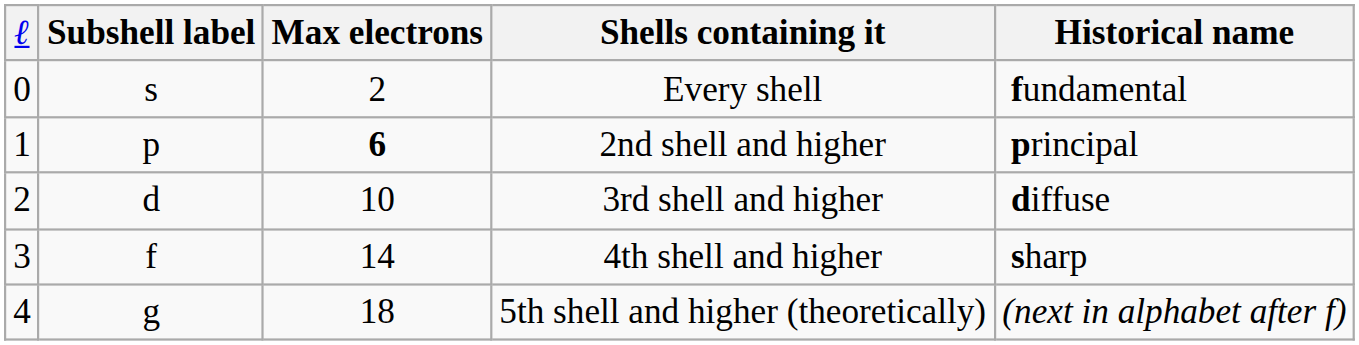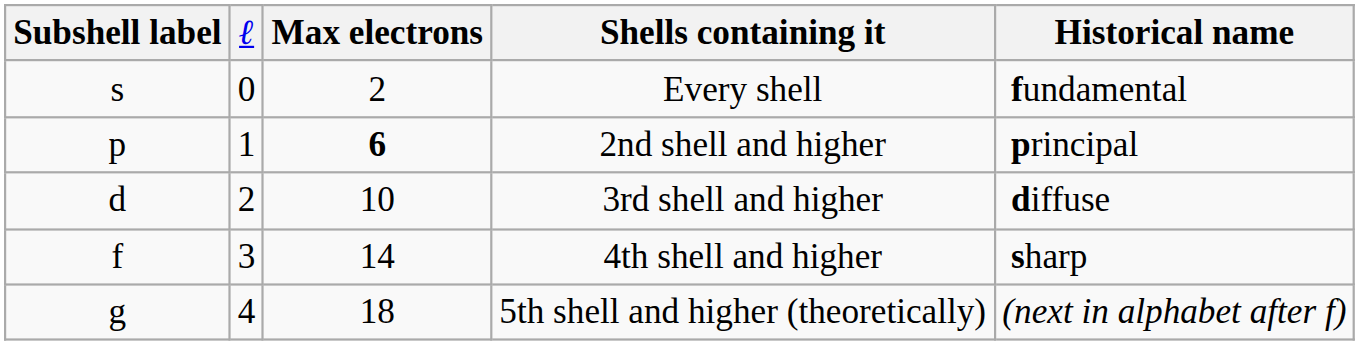 <table class="wikitable" style="text-align:center">
 <tr>
+<th>Subshell label</th>
 <th><a href='#'><em>ℓ</em></a></th>
-<th>Subshell label</th>
 <th>Max electrons</th>
 <th>Shells containing it</th>
 <th>Historical name</th>
 </tr>
 <tr>
+<td>s</td>
 <td>0</td>
-<td>s</td>
 <td>2</td>
 <td>Every shell</td>
 <td align="left"> <strong>f</strong>undamental</td>
 </tr>
 <tr>
+<td>p</td>
 <td>1</td>
-<td>p</td>
 <td><strong>6</strong></td>
 <td>2nd shell and higher</td>
 <td align="left"> <strong>p</strong>rincipal</td>
 </tr>
 <tr>
+<td>d</td>
 <td>2</td>
-<td>d</td>
 <td>10</td>
 <td>3rd shell and higher</td>
 <td align="left"> <strong>d</strong>iffuse</td>
 </tr>
 <tr>
+<td>f</td>
 <td>3</td>
-<td>f</td>
 <td>14</td>
 <td>4th shell and higher</td>
 <td align="left"> <strong>s</strong>harp</td>
 </tr>
 <tr>
+<td>g</td>
 <td>4</td>
-<td>g</td>
 <td>18</td>
 <td>5th shell and higher (theoretically)</td>
 <td align="left"><em>(next in alphabet after f)</em></td>
 </tr>
 </table>
